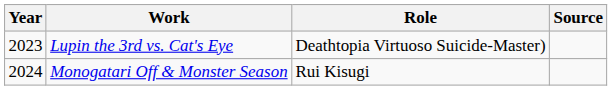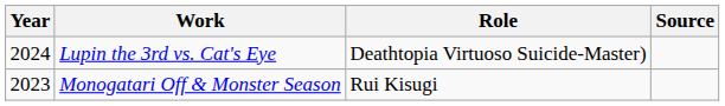 <table class="wikitable sortable plainrowheaders">
 <tr>
 <th>Year</th>
 <th>Work</th>
 <th>Role</th>
 <th class="unsortable">Source</th>
 </tr>
 <tr>
-<td>2023</td>
+<td>2024</td>
 <td><em><a href='#'>Lupin the 3rd vs. Cat's Eye</a></em></td>
 <td>Deathtopia Virtuoso Suicide-Master)</td>
 <td></td>
 </tr>
 <tr>
-<td>2024</td>
+<td>2023</td>
 <td><em><a href='#'>Monogatari Off & Monster Season</a></em></td>
 <td>Rui Kisugi</td>
 <td></td>
 </tr>
 </table>
